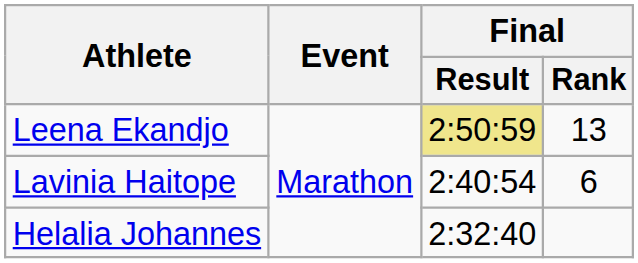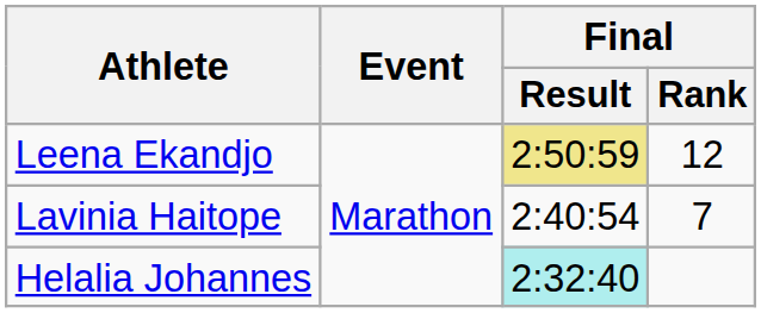 <table class="wikitable" style="font-size:90%">
 <tr>
 <th rowspan=2>Athlete</th>
 <th rowspan=2>Event</th>
 <th colspan=2>Final</th>
 </tr>
 <tr style="font-size:95%">
 <th>Result</th>
 <th>Rank</th>
 </tr>
 <tr align=center>
 <td align=left><a href='#'>Leena Ekandjo</a></td>
 <td align=left rowspan=3><a href='#'>Marathon</a></td>
 <td style="background: khaki;">2:50:59</td>
-<td>13</td>
+<td>12</td>
 </tr>
 <tr align=center>
 <td align=left><a href='#'>Lavinia Haitope</a></td>
 <td>2:40:54</td>
-<td>6</td>
+<td>7</td>
 </tr>
 <tr align=center>
 <td align=left><a href='#'>Helalia Johannes</a></td>
-<td>2:32:40</td>
+<td style="background: paleturquoise;">2:32:40</td>
 <td></td>
 </tr>
 </table>
